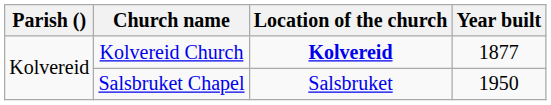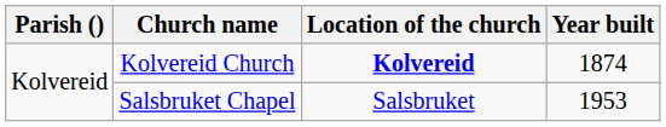 <table class="wikitable" style="text-align:center">
 <tr>
 <th>Parish ()</th>
 <th>Church name</th>
 <th>Location of the church</th>
 <th>Year built</th>
 </tr>
 <tr>
 <td rowspan="2">Kolvereid</td>
 <td><a href='#'>Kolvereid Church</a></td>
 <td><strong><a href='#'>Kolvereid</a></strong></td>
-<td>1877</td>
+<td>1874</td>
 </tr>
 <tr>
 <td><a href='#'>Salsbruket Chapel</a></td>
 <td><a href='#'>Salsbruket</a></td>
-<td>1950</td>
+<td>1953</td>
 </tr>
 </table>
